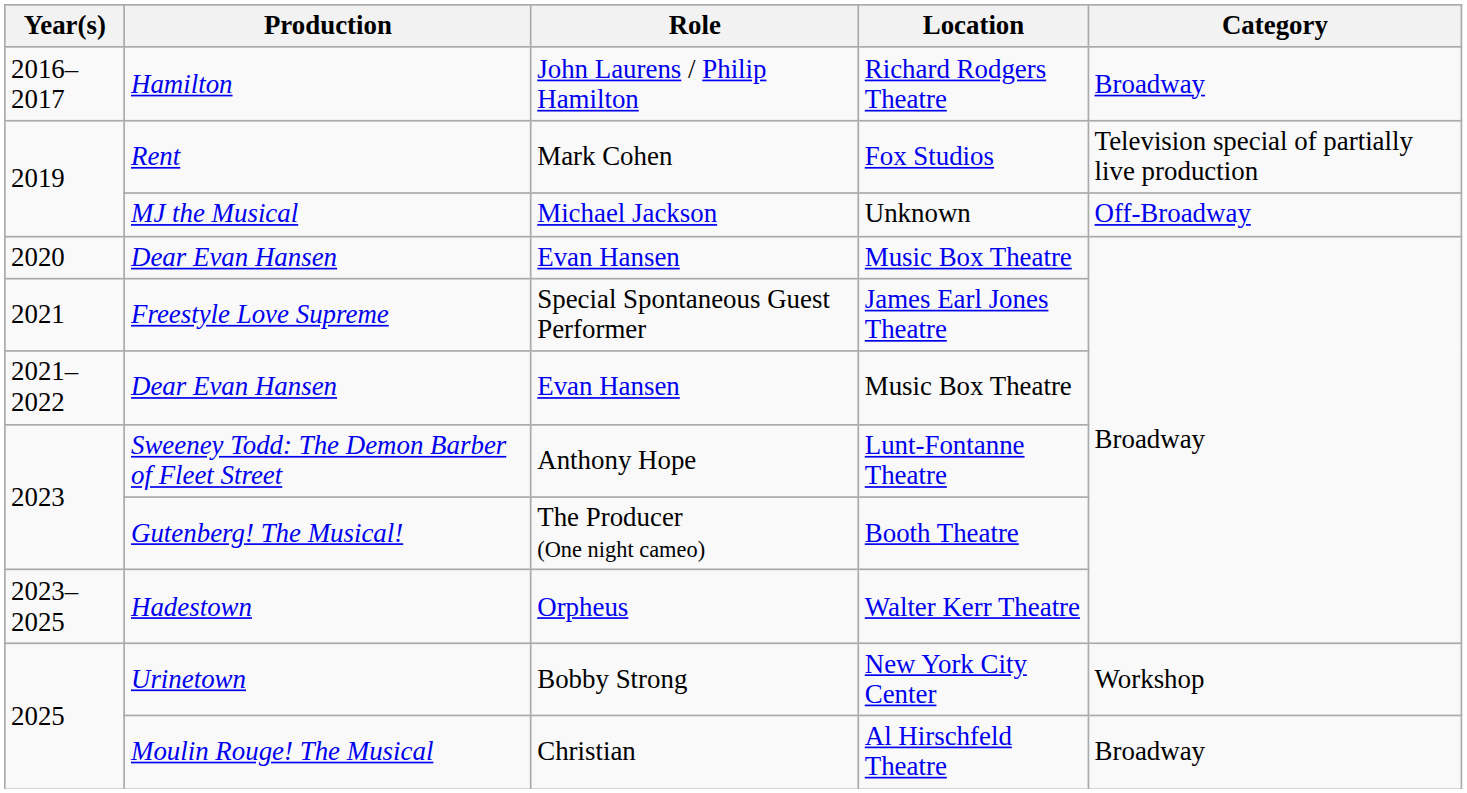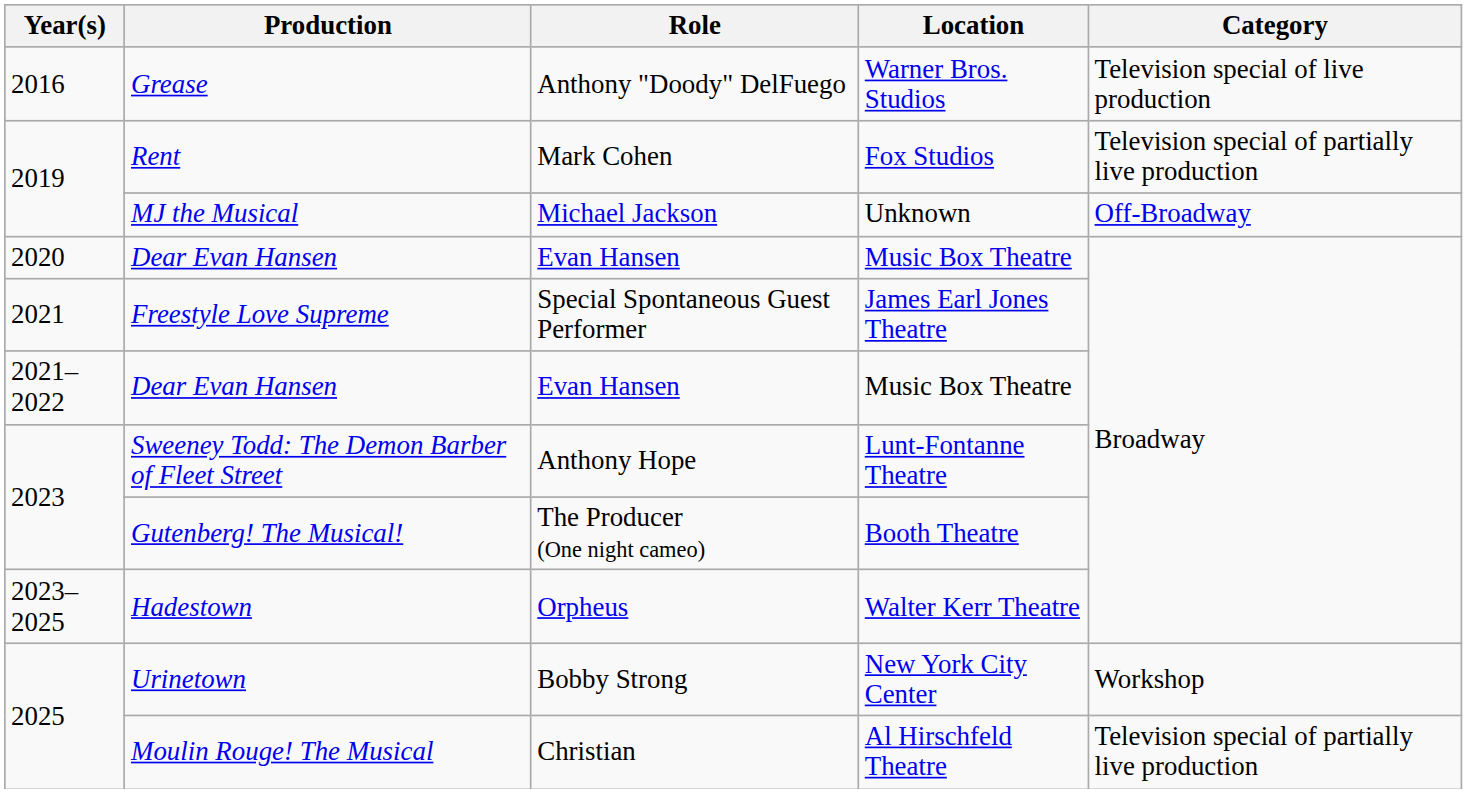 <table class="wikitable sortable">
 <tr>
 <th>Year(s)</th>
 <th>Production</th>
 <th>Role</th>
 <th>Location</th>
 <th>Category</th>
 </tr>
 <tr>
-<td>2016–2017</td>
-<td><em><a href='#'>Hamilton</a></em></td>
-<td><a href='#'>John Laurens</a> / <a href='#'>Philip Hamilton</a> </td>
-<td><a href='#'>Richard Rodgers Theatre</a></td>
-<td><a href='#'>Broadway</a></td>
+<td>2016</td>
+<td><em><a href='#'>Grease</a></em></td>
+<td>Anthony "Doody" DelFuego</td>
+<td><a href='#'>Warner Bros. Studios</a></td>
+<td>Television special of live production</td>
 </tr>
 <tr>
 <td rowspan=2>2019</td>
 <td><em><a href='#'>Rent</a></em></td>
 <td>Mark Cohen</td>
 <td><a href='#'>Fox Studios</a></td>
 <td>Television special of partially live production</td>
 </tr>
 <tr>
 <td><em><a href='#'>MJ the Musical</a></em></td>
 <td><a href='#'>Michael Jackson</a></td>
 <td>Unknown</td>
 <td><a href='#'>Off-Broadway</a></td>
 </tr>
 <tr>
 <td>2020</td>
 <td><em><a href='#'>Dear Evan Hansen</a></em></td>
 <td><a href='#'>Evan Hansen</a> </td>
 <td><a href='#'>Music Box Theatre</a></td>
 <td rowspan=6>Broadway</td>
 </tr>
 <tr>
 <td>2021</td>
 <td><em><a href='#'>Freestyle Love Supreme</a></em></td>
 <td>Special Spontaneous Guest Performer</td>
 <td><a href='#'>James Earl Jones Theatre</a></td>
 </tr>
 <tr>
 <td>2021–2022</td>
 <td><em><a href='#'>Dear Evan Hansen</a></em></td>
 <td><a href='#'>Evan Hansen</a> </td>
 <td>Music Box Theatre</td>
 </tr>
 <tr>
 <td rowspan=2>2023</td>
 <td><em><a href='#'>Sweeney Todd: The Demon Barber of Fleet Street</a></em></td>
 <td>Anthony Hope</td>
 <td><a href='#'>Lunt-Fontanne Theatre</a></td>
 </tr>
 <tr>
 <td><em><a href='#'>Gutenberg! The Musical!</a></em></td>
 <td>The Producer<br><small>(One night cameo)</small></td>
 <td><a href='#'>Booth Theatre</a></td>
 </tr>
 <tr>
 <td>2023–2025</td>
 <td><em><a href='#'>Hadestown</a></em></td>
 <td><a href='#'>Orpheus</a> </td>
 <td><a href='#'>Walter Kerr Theatre</a></td>
 </tr>
 <tr>
 <td rowspan=2>2025</td>
 <td><em><a href='#'>Urinetown</a></em></td>
 <td>Bobby Strong</td>
 <td><a href='#'>New York City Center</a></td>
 <td>Workshop</td>
 </tr>
 <tr>
 <td><a href='#'><em>Moulin Rouge! The Musical</em></a></td>
 <td>Christian </td>
 <td><a href='#'>Al Hirschfeld Theatre</a></td>
-<td>Broadway</td>
+<td>Television special of partially live production</td>
 </tr>
 </table>
